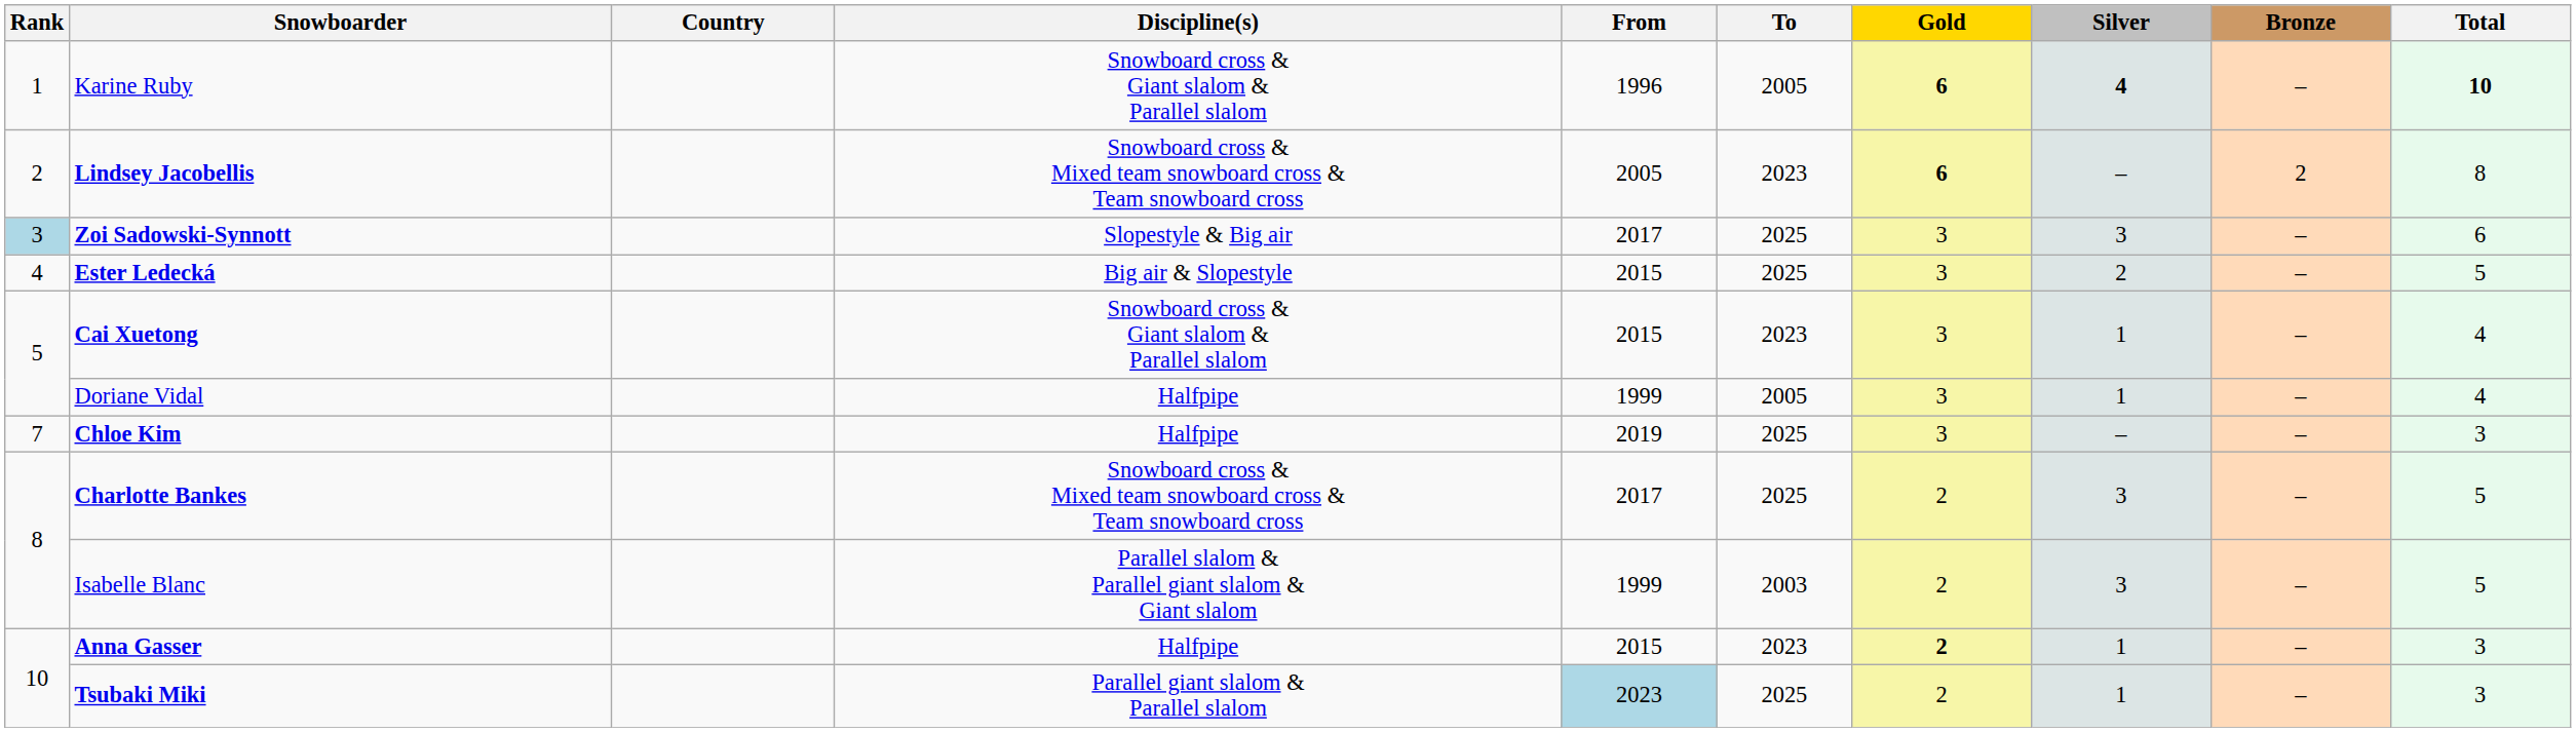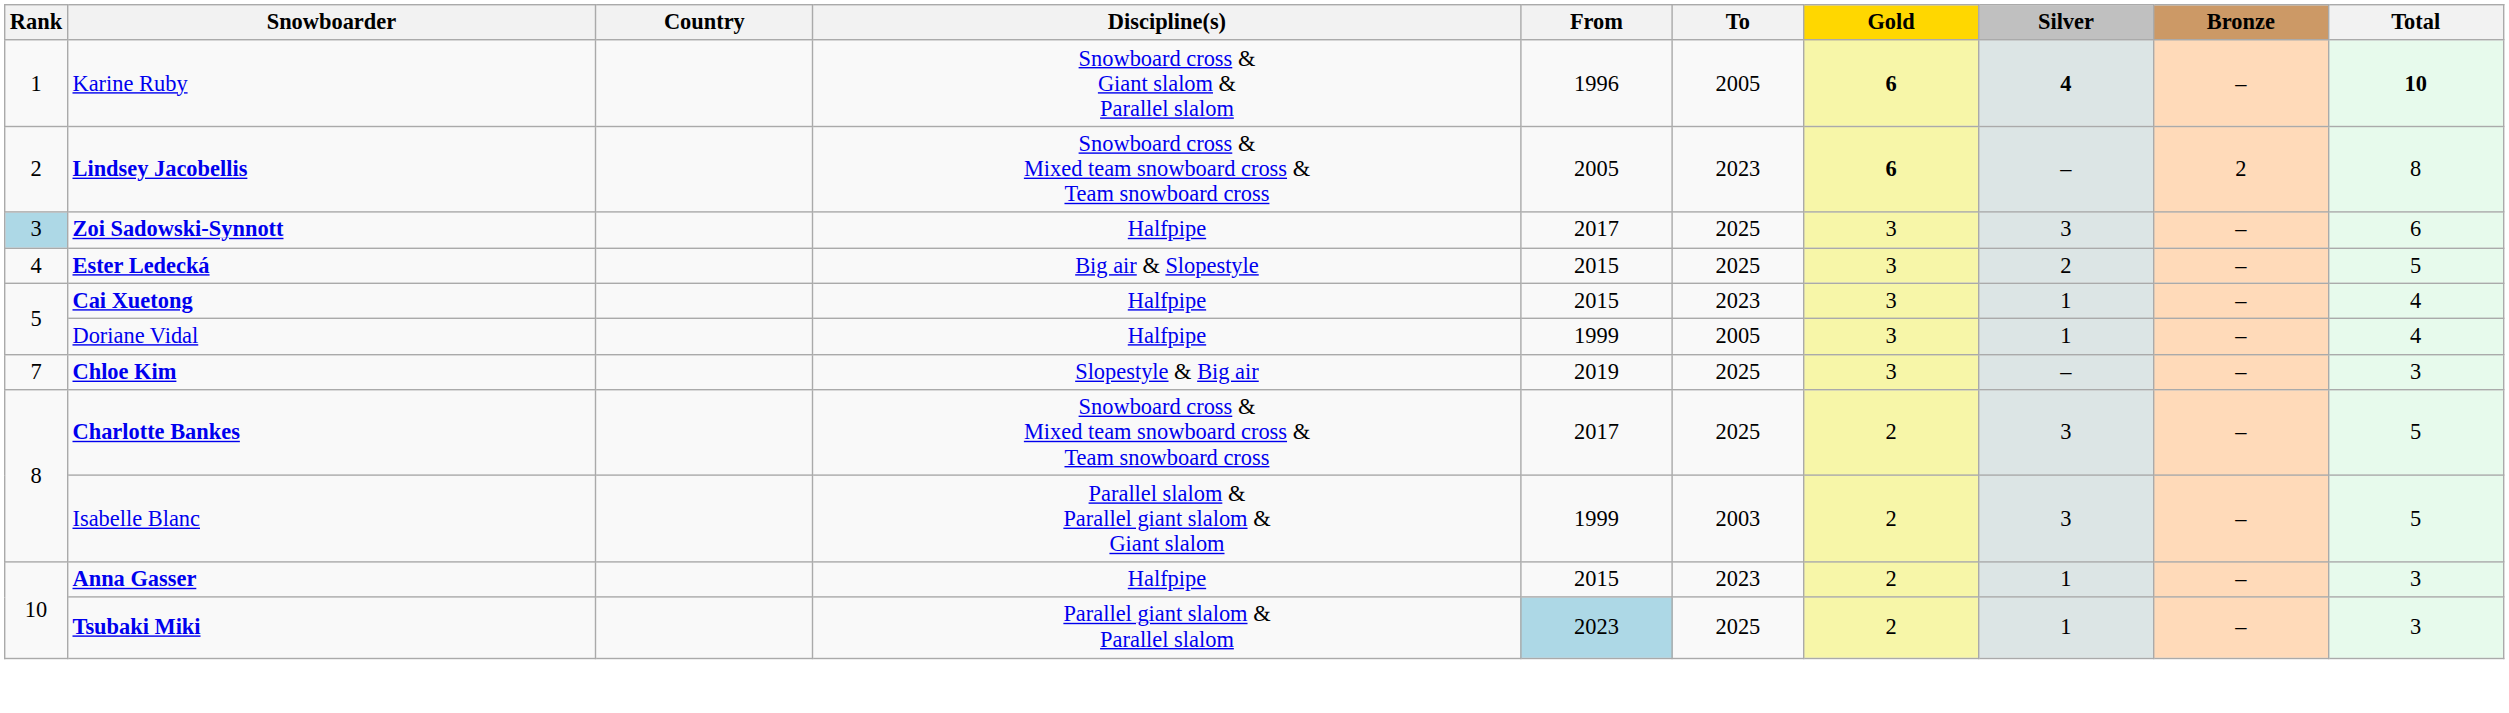 <table class="wikitable plainrowheaders" width=90% style="text-align:center;">
 <tr style="background-color:#EDEDED;">
 <th class="hintergrundfarbe5" style="width:1em">Rank</th>
 <th class="hintergrundfarbe5">Snowboarder</th>
 <th class="hintergrundfarbe5">Country</th>
 <th class="hintergrundfarbe5">Discipline(s)</th>
 <th class="hintergrundfarbe5">From</th>
 <th class="hintergrundfarbe5">To</th>
 <th style="background:    gold; width:7%">Gold</th>
 <th style="background:  silver; width:7%">Silver</th>
 <th style="background: #CC9966; width:7%">Bronze</th>
 <th class="hintergrundfarbe5" style="width:7%">Total</th>
 </tr>
 <tr>
 <td>1</td>
 <td align="left"><a href='#'>Karine Ruby</a></td>
 <td align="left"></td>
 <td><a href='#'>Snowboard cross</a> &<br><a href='#'>Giant slalom</a> &<br><a href='#'>Parallel slalom</a></td>
 <td>1996</td>
 <td>2005</td>
 <td bgcolor="#F7F6A8"><strong>6</strong></td>
 <td bgcolor="#DCE5E5"><strong>4</strong></td>
 <td bgcolor="#FFDAB9">–</td>
 <td bgcolor="#E7FAEC"><strong>10</strong></td>
 </tr>
 <tr align="center">
 <td>2</td>
 <td align="left"><strong><a href='#'>Lindsey Jacobellis</a></strong></td>
 <td align="left"></td>
 <td><a href='#'>Snowboard cross</a> &<br><a href='#'>Mixed team snowboard cross</a> &<br><a href='#'>Team snowboard cross</a></td>
 <td>2005</td>
 <td>2023</td>
 <td bgcolor="#F7F6A8"><strong>6</strong></td>
 <td bgcolor="#DCE5E5">–</td>
 <td bgcolor="#FFDAB9">2</td>
 <td bgcolor="#E7FAEC">8</td>
 </tr>
 <tr align="center">
 <td style="background: lightblue;">3</td>
 <td align="left"><strong><a href='#'>Zoi Sadowski-Synnott</a></strong></td>
 <td align="left"></td>
-<td><a href='#'>Slopestyle</a> & <a href='#'>Big air</a></td>
+<td><a href='#'>Halfpipe</a></td>
 <td>2017</td>
 <td>2025</td>
 <td bgcolor="#F7F6A8">3</td>
 <td bgcolor="#DCE5E5">3</td>
 <td bgcolor="#FFDAB9">–</td>
 <td bgcolor="#E7FAEC">6</td>
 </tr>
 <tr align="center">
 <td>4</td>
 <td align="left"><strong><a href='#'>Ester Ledecká</a></strong></td>
 <td align="left"></td>
 <td><a href='#'>Big air</a> & <a href='#'>Slopestyle</a></td>
 <td>2015</td>
 <td>2025</td>
 <td bgcolor="#F7F6A8">3</td>
 <td bgcolor="#DCE5E5">2</td>
 <td bgcolor="#FFDAB9">–</td>
 <td bgcolor="#E7FAEC">5</td>
 </tr>
 <tr align="center">
 <td rowspan="2">5</td>
 <td align="left"><strong><a href='#'>Cai Xuetong</a></strong></td>
 <td align="left"></td>
-<td><a href='#'>Snowboard cross</a> &<br><a href='#'>Giant slalom</a> &<br><a href='#'>Parallel slalom</a></td>
+<td><a href='#'>Halfpipe</a></td>
 <td>2015</td>
 <td>2023</td>
 <td bgcolor="#F7F6A8">3</td>
 <td bgcolor="#DCE5E5">1</td>
 <td bgcolor="#FFDAB9">–</td>
 <td bgcolor="#E7FAEC">4</td>
 </tr>
 <tr align="center">
 <td align="left"><a href='#'>Doriane Vidal</a></td>
 <td align="left"></td>
 <td><a href='#'>Halfpipe</a></td>
 <td>1999</td>
 <td>2005</td>
 <td bgcolor="#F7F6A8">3</td>
 <td bgcolor="#DCE5E5">1</td>
 <td bgcolor="#FFDAB9">–</td>
 <td bgcolor="#E7FAEC">4</td>
 </tr>
 <tr align="center">
 <td>7</td>
 <td align="left"><strong><a href='#'>Chloe Kim</a></strong></td>
 <td align="left"></td>
-<td><a href='#'>Halfpipe</a></td>
+<td><a href='#'>Slopestyle</a> & <a href='#'>Big air</a></td>
 <td>2019</td>
 <td>2025</td>
 <td bgcolor="#F7F6A8">3</td>
 <td bgcolor="#DCE5E5">–</td>
 <td bgcolor="#FFDAB9">–</td>
 <td bgcolor="#E7FAEC">3</td>
 </tr>
 <tr align="center">
 <td rowspan="2">8</td>
 <td align="left"><strong><a href='#'>Charlotte Bankes</a></strong></td>
 <td align="left"><br></td>
 <td><a href='#'>Snowboard cross</a> &<br><a href='#'>Mixed team snowboard cross</a> &<br><a href='#'>Team snowboard cross</a></td>
 <td>2017</td>
 <td>2025</td>
 <td bgcolor="#F7F6A8">2</td>
 <td bgcolor="#DCE5E5">3</td>
 <td bgcolor="#FFDAB9">–</td>
 <td bgcolor="#E7FAEC">5</td>
 </tr>
 <tr align="center">
 <td align="left"><a href='#'>Isabelle Blanc</a></td>
 <td align="left"></td>
 <td><a href='#'>Parallel slalom</a> &<br><a href='#'>Parallel giant slalom</a> &<br><a href='#'>Giant slalom</a></td>
 <td>1999</td>
 <td>2003</td>
 <td bgcolor="#F7F6A8">2</td>
 <td bgcolor="#DCE5E5">3</td>
 <td bgcolor="#FFDAB9">–</td>
 <td bgcolor="#E7FAEC">5</td>
 </tr>
 <tr align="center">
 <td rowspan="2">10</td>
 <td align="left"><strong><a href='#'>Anna Gasser</a></strong></td>
 <td align="left"></td>
 <td><a href='#'>Halfpipe</a></td>
 <td>2015</td>
 <td>2023</td>
-<td bgcolor="#F7F6A8"><strong>2</strong></td>
+<td bgcolor="#F7F6A8">2</td>
 <td bgcolor="#DCE5E5">1</td>
 <td bgcolor="#FFDAB9">–</td>
 <td bgcolor="#E7FAEC">3</td>
 </tr>
 <tr align="center">
 <td align="left"><strong><a href='#'>Tsubaki Miki</a></strong></td>
 <td align="left"></td>
 <td><a href='#'>Parallel giant slalom</a> &<br><a href='#'>Parallel slalom</a></td>
 <td style="background: lightblue;">2023</td>
 <td>2025</td>
 <td bgcolor="#F7F6A8">2</td>
 <td bgcolor="#DCE5E5">1</td>
 <td bgcolor="#FFDAB9">–</td>
 <td bgcolor="#E7FAEC">3</td>
 </tr>
 </table>
